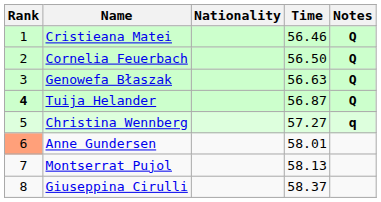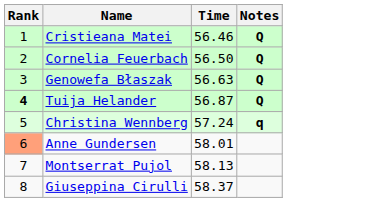 <table class="wikitable sortable" style="text-align:center">
 <tr>
 <th>Rank</th>
 <th>Name</th>
-<th>Nationality</th>
 <th>Time</th>
 <th>Notes</th>
 </tr>
 <tr bgcolor=ccffcc>
 <td>1</td>
 <td align=left><a href='#'>Cristieana Matei</a></td>
-<td align=left></td>
 <td>56.46</td>
 <td><strong>Q</strong></td>
 </tr>
 <tr bgcolor=ccffcc>
 <td>2</td>
 <td align=left><a href='#'>Cornelia Feuerbach</a></td>
-<td align=left></td>
 <td>56.50</td>
 <td><strong>Q</strong></td>
 </tr>
 <tr bgcolor=ccffcc>
 <td>3</td>
 <td align=left><a href='#'>Genowefa Błaszak</a></td>
-<td align=left></td>
 <td>56.63</td>
 <td><strong>Q</strong></td>
 </tr>
 <tr bgcolor=ccffcc>
 <td><strong>4</strong></td>
 <td align=left><a href='#'>Tuija Helander</a></td>
-<td align=left></td>
 <td>56.87</td>
 <td><strong>Q</strong></td>
 </tr>
 <tr bgcolor=ddffdd>
 <td>5</td>
 <td align=left><a href='#'>Christina Wennberg</a></td>
-<td align=left></td>
-<td>57.27</td>
+<td>57.24</td>
 <td><strong>q</strong></td>
 </tr>
 <tr>
 <td style="background: lightsalmon;">6</td>
 <td align=left><a href='#'>Anne Gundersen</a></td>
-<td align=left></td>
 <td>58.01</td>
 <td></td>
 </tr>
 <tr>
 <td>7</td>
 <td align=left><a href='#'>Montserrat Pujol</a></td>
-<td align=left></td>
 <td>58.13</td>
 <td></td>
 </tr>
 <tr>
 <td>8</td>
 <td align=left><a href='#'>Giuseppina Cirulli</a></td>
-<td align=left></td>
 <td>58.37</td>
 <td></td>
 </tr>
 </table>
